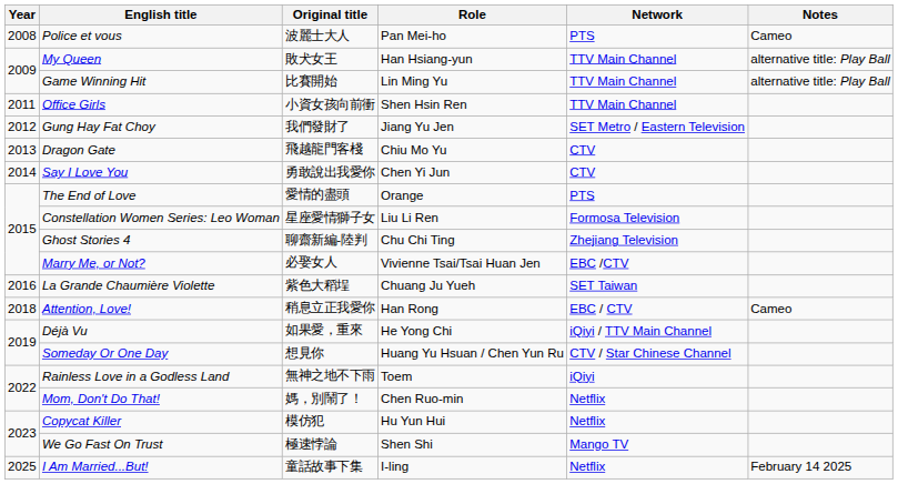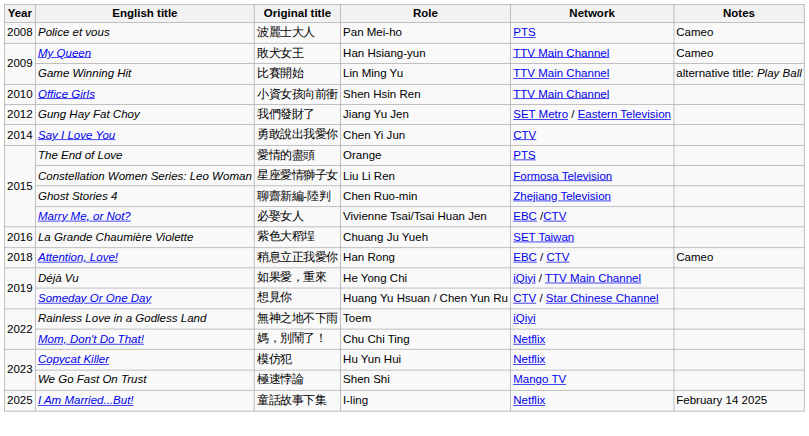 <table class="wikitable sortable">
 <tr>
 <th>Year</th>
 <th>English title</th>
 <th>Original title</th>
 <th>Role</th>
 <th>Network</th>
 <th class="unsortable">Notes</th>
 </tr>
 <tr>
 <td>2008</td>
 <td><em>Police et vous</em></td>
 <td>波麗士大人</td>
 <td>Pan Mei-ho</td>
 <td><a href='#'>PTS</a></td>
 <td>Cameo</td>
 </tr>
 <tr>
 <td rowspan=2>2009</td>
 <td><em><a href='#'>My Queen</a></em></td>
 <td>敗犬女王</td>
 <td>Han Hsiang-yun</td>
 <td><a href='#'>TTV Main Channel</a></td>
-<td>alternative title: <em>Play Ball</em></td>
+<td>Cameo</td>
 </tr>
 <tr>
 <td><em>Game Winning Hit</em></td>
 <td>比賽開始</td>
 <td>Lin Ming Yu</td>
 <td><a href='#'>TTV Main Channel</a></td>
 <td>alternative title: <em>Play Ball</em></td>
 </tr>
 <tr>
-<td>2011</td>
+<td>2010</td>
 <td><em><a href='#'>Office Girls</a></em></td>
 <td>小資女孩向前衝</td>
 <td>Shen Hsin Ren</td>
 <td><a href='#'>TTV Main Channel</a></td>
 <td></td>
 </tr>
 <tr>
 <td>2012</td>
 <td><em>Gung Hay Fat Choy </em></td>
 <td>我們發財了</td>
 <td>Jiang Yu Jen</td>
 <td><a href='#'>SET Metro</a> / <a href='#'>Eastern Television</a></td>
-<td></td>
-</tr>
-<tr>
-<td>2013</td>
-<td><em>Dragon Gate</em></td>
-<td>飛越龍門客棧</td>
-<td>Chiu Mo Yu</td>
-<td><a href='#'>CTV</a></td>
 <td></td>
 </tr>
 <tr>
 <td>2014</td>
 <td><em><a href='#'>Say I Love You</a></em></td>
 <td>勇敢說出我愛你</td>
 <td>Chen Yi Jun</td>
 <td><a href='#'>CTV</a></td>
 <td></td>
 </tr>
 <tr>
 <td rowspan=4>2015</td>
 <td><em>The End of Love</em></td>
 <td>愛情的盡頭</td>
 <td>Orange</td>
 <td><a href='#'>PTS</a></td>
 <td></td>
 </tr>
 <tr>
 <td><em>Constellation Women Series: Leo Woman</em></td>
 <td>星座愛情獅子女</td>
 <td>Liu Li Ren</td>
 <td><a href='#'>Formosa Television</a></td>
 <td></td>
 </tr>
 <tr>
 <td><em>Ghost Stories 4</em></td>
 <td>聊齋新編-陸判</td>
-<td>Chu Chi Ting</td>
+<td>Chen Ruo-min</td>
 <td><a href='#'>Zhejiang Television</a></td>
 <td></td>
 </tr>
 <tr>
 <td><em><a href='#'>Marry Me, or Not?</a></em></td>
 <td>必娶女人</td>
 <td>Vivienne Tsai/Tsai Huan Jen</td>
 <td><a href='#'>EBC</a> /<a href='#'>CTV</a></td>
 <td></td>
 </tr>
 <tr>
 <td>2016</td>
 <td><em>La Grande Chaumière Violette</em></td>
 <td>紫色大稻埕</td>
 <td>Chuang Ju Yueh</td>
 <td><a href='#'>SET Taiwan</a></td>
 <td></td>
 </tr>
 <tr>
 <td>2018</td>
 <td><em><a href='#'>Attention, Love!</a></em></td>
 <td>稍息立正我愛你</td>
 <td>Han Rong</td>
 <td><a href='#'>EBC</a> / <a href='#'>CTV</a></td>
 <td>Cameo</td>
 </tr>
 <tr>
 <td rowspan=2>2019</td>
 <td><em>Déjà Vu</em></td>
 <td>如果愛，重來</td>
 <td>He Yong Chi</td>
 <td><a href='#'>iQiyi</a> / <a href='#'>TTV Main Channel</a></td>
 <td></td>
 </tr>
 <tr>
 <td><em><a href='#'>Someday Or One Day</a></em></td>
 <td>想見你</td>
 <td>Huang Yu Hsuan / Chen Yun Ru</td>
 <td><a href='#'>CTV</a> / <a href='#'>Star Chinese Channel</a></td>
 <td></td>
 </tr>
 <tr>
 <td rowspan=2>2022</td>
 <td><em>Rainless Love in a Godless Land</em></td>
 <td>無神之地不下雨</td>
 <td>Toem</td>
 <td><a href='#'>iQiyi</a></td>
 <td></td>
 </tr>
 <tr>
 <td><em><a href='#'>Mom, Don't Do That!</a></em></td>
 <td>媽，別鬧了！</td>
-<td>Chen Ruo-min</td>
+<td>Chu Chi Ting</td>
 <td><a href='#'>Netflix</a></td>
 <td></td>
 </tr>
 <tr>
 <td rowspan=2>2023</td>
 <td><em><a href='#'>Copycat Killer</a></em></td>
 <td>模仿犯</td>
 <td>Hu Yun Hui</td>
 <td><a href='#'>Netflix</a></td>
 <td></td>
 </tr>
 <tr>
 <td><em>We Go Fast On Trust</em></td>
 <td>極速悖論</td>
 <td>Shen Shi</td>
 <td><a href='#'>Mango TV</a></td>
 <td></td>
 </tr>
 <tr>
 <td>2025</td>
 <td><em><a href='#'>I Am Married...But!</a></em></td>
 <td>童話故事下集</td>
 <td>I-ling</td>
 <td><a href='#'>Netflix</a></td>
 <td>February 14 2025</td>
 </tr>
 </table>
